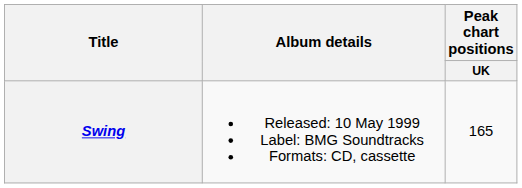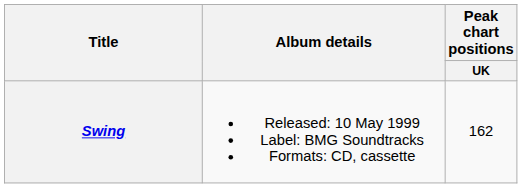 <table class="wikitable plainrowheaders" style="text-align:center;" border="1">
 <tr>
 <th rowspan="2" style="width:13em;">Title</th>
 <th rowspan="2" style="width:16em;">Album details</th>
 <th colspan="1">Peak chart positions</th>
 </tr>
 <tr style="font-size:smaller;">
 <th width="25">UK<br></th>
 </tr>
 <tr>
 <th scope="row"><em><a href='#'>Swing</a></em></th>
 <td><br><ul><li>Released: 10 May 1999</li><li>Label: BMG Soundtracks</li><li>Formats: CD, cassette</li></ul></td>
-<td>165</td>
+<td>162</td>
 </tr>
 </table>
